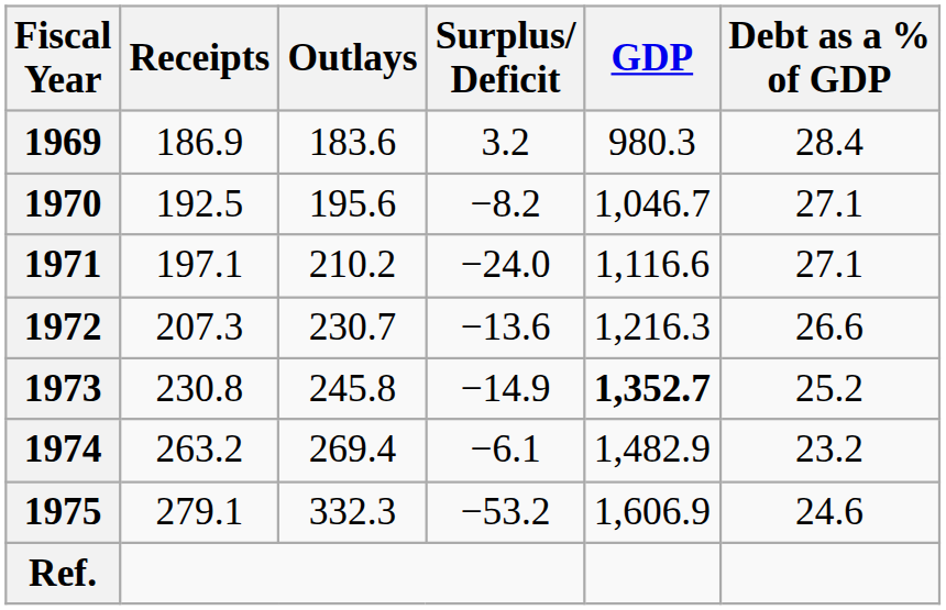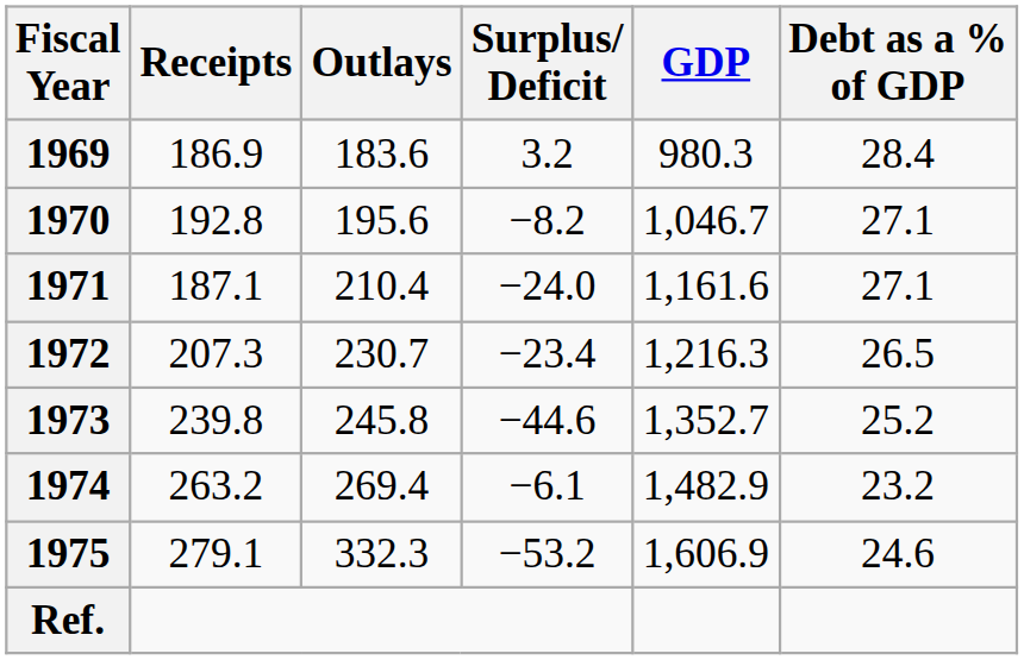 <table class="wikitable" align="right" style="margin-left:1em; text-align:center">
 <tr>
 <th>Fiscal<br>Year</th>
 <th>Receipts</th>
 <th>Outlays</th>
 <th>Surplus/<br>Deficit</th>
 <th><a href='#'>GDP</a></th>
 <th>Debt as a %<br>of GDP</th>
 </tr>
 <tr>
 <th>1969</th>
 <td>186.9</td>
 <td>183.6</td>
 <td>3.2</td>
 <td>980.3</td>
 <td>28.4</td>
 </tr>
 <tr>
 <th>1970</th>
-<td>192.5</td>
+<td>192.8</td>
 <td>195.6</td>
 <td>−8.2</td>
 <td>1,046.7</td>
 <td>27.1</td>
 </tr>
 <tr>
 <th>1971</th>
-<td>197.1</td>
-<td>210.2</td>
+<td>187.1</td>
+<td>210.4</td>
 <td>−24.0</td>
-<td>1,116.6</td>
+<td>1,161.6</td>
 <td>27.1</td>
 </tr>
 <tr>
 <th>1972</th>
 <td>207.3</td>
 <td>230.7</td>
-<td>−13.6</td>
+<td>−23.4</td>
 <td>1,216.3</td>
-<td>26.6</td>
+<td>26.5</td>
 </tr>
 <tr>
 <th>1973</th>
-<td>230.8</td>
+<td>239.8</td>
 <td>245.8</td>
-<td>−14.9</td>
-<td><strong>1,352.7</strong></td>
+<td>−44.6</td>
+<td>1,352.7</td>
 <td>25.2</td>
 </tr>
 <tr>
 <th>1974</th>
 <td>263.2</td>
 <td>269.4</td>
 <td>−6.1</td>
 <td>1,482.9</td>
 <td>23.2</td>
 </tr>
 <tr>
 <th>1975</th>
 <td>279.1</td>
 <td>332.3</td>
 <td>−53.2</td>
 <td>1,606.9</td>
 <td>24.6</td>
 </tr>
 <tr>
 <th>Ref.</th>
 <td colspan=3></td>
 <td></td>
 <td></td>
 </tr>
 </table>
